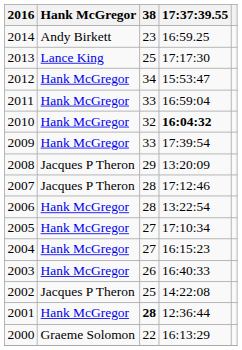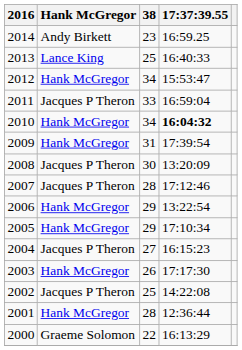 <table class="wikitable">
 <tr>
 <th>2016</th>
 <th>Hank McGregor</th>
 <th>38</th>
 <th>17:37:39.55</th>
 <th></th>
 </tr>
 <tr 2015   Hank McGregor>
 <td>2014</td>
 <td>Andy Birkett</td>
 <td>23</td>
 <td>16:59.25</td>
 <td></td>
 </tr>
 <tr>
 <td>2013</td>
 <td><a href='#'>Lance King</a></td>
 <td>25</td>
-<td>17:17:30</td>
+<td>16:40:33</td>
 <td></td>
 </tr>
 <tr>
 <td>2012</td>
 <td><a href='#'>Hank McGregor</a></td>
 <td>34</td>
 <td>15:53:47</td>
 <td></td>
 </tr>
 <tr>
 <td>2011</td>
-<td><a href='#'>Hank McGregor</a></td>
+<td>Jacques P Theron</td>
 <td>33</td>
 <td>16:59:04</td>
 <td></td>
 </tr>
 <tr>
 <td>2010</td>
 <td><a href='#'>Hank McGregor</a></td>
-<td>32</td>
+<td>34</td>
 <td><strong>16:04:32</strong></td>
 <td></td>
 </tr>
 <tr>
 <td>2009</td>
 <td><a href='#'>Hank McGregor</a></td>
-<td>33</td>
+<td>31</td>
 <td>17:39:54</td>
 <td></td>
 </tr>
 <tr>
 <td>2008</td>
 <td>Jacques P Theron</td>
-<td>29</td>
+<td>30</td>
 <td>13:20:09</td>
 <td></td>
 </tr>
 <tr>
 <td>2007</td>
 <td>Jacques P Theron</td>
 <td>28</td>
 <td>17:12:46</td>
 <td></td>
 </tr>
 <tr>
 <td>2006</td>
 <td><a href='#'>Hank McGregor</a></td>
-<td>28</td>
+<td>29</td>
 <td>13:22:54</td>
 <td></td>
 </tr>
 <tr>
 <td>2005</td>
 <td><a href='#'>Hank McGregor</a></td>
-<td>27</td>
+<td>29</td>
 <td>17:10:34</td>
 <td></td>
 </tr>
 <tr>
 <td>2004</td>
-<td><a href='#'>Hank McGregor</a></td>
+<td>Jacques P Theron</td>
 <td>27</td>
 <td>16:15:23</td>
 <td></td>
 </tr>
 <tr>
 <td>2003</td>
 <td><a href='#'>Hank McGregor</a></td>
 <td>26</td>
-<td>16:40:33</td>
+<td>17:17:30</td>
 <td></td>
 </tr>
 <tr>
 <td>2002</td>
 <td>Jacques P Theron</td>
 <td>25</td>
 <td>14:22:08</td>
 <td></td>
 </tr>
 <tr>
 <td>2001</td>
 <td><a href='#'>Hank McGregor</a></td>
-<td><strong>28</strong></td>
+<td>28</td>
 <td>12:36:44</td>
 <td></td>
 </tr>
 <tr>
 <td>2000</td>
 <td>Graeme Solomon</td>
 <td>22</td>
 <td>16:13:29</td>
 <td></td>
 </tr>
 <tr>
 </tr>
 </table>
